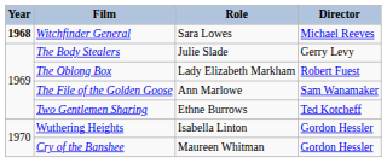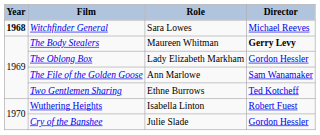 <table class="wikitable" style="font-size:90%;">
 <tr>
 <th style="background:#B0C4DE;">Year</th>
 <th style="background:#B0C4DE;">Film</th>
 <th style="background:#B0C4DE;">Role</th>
 <th style="background:#B0C4DE;">Director</th>
 </tr>
 <tr>
 <td><strong>1968</strong></td>
 <td><em><a href='#'>Witchfinder General</a></em></td>
 <td>Sara Lowes</td>
 <td><a href='#'>Michael Reeves</a></td>
 </tr>
 <tr>
 <td rowspan="4">1969</td>
 <td><em><a href='#'>The Body Stealers</a></em></td>
-<td>Julie Slade</td>
-<td>Gerry Levy</td>
+<td>Maureen Whitman</td>
+<td><strong>Gerry Levy</strong></td>
 </tr>
 <tr>
 <td><em><a href='#'>The Oblong Box</a></em></td>
 <td>Lady Elizabeth Markham</td>
-<td><a href='#'>Robert Fuest</a></td>
+<td><a href='#'>Gordon Hessler</a></td>
 </tr>
 <tr>
 <td><em><a href='#'>The File of the Golden Goose</a></em></td>
 <td>Ann Marlowe</td>
 <td><a href='#'>Sam Wanamaker</a></td>
 </tr>
 <tr>
 <td><em><a href='#'>Two Gentlemen Sharing</a></em></td>
 <td>Ethne Burrows</td>
 <td><a href='#'>Ted Kotcheff</a></td>
 </tr>
 <tr>
 <td rowspan="2">1970</td>
 <td><em><a href='#'></em>Wuthering Heights<em></a></em></td>
 <td>Isabella Linton</td>
-<td><a href='#'>Gordon Hessler</a></td>
+<td><a href='#'>Robert Fuest</a></td>
 </tr>
 <tr>
 <td><em><a href='#'>Cry of the Banshee</a></em></td>
-<td>Maureen Whitman</td>
+<td>Julie Slade</td>
 <td><a href='#'>Gordon Hessler</a></td>
 </tr>
 </table>
